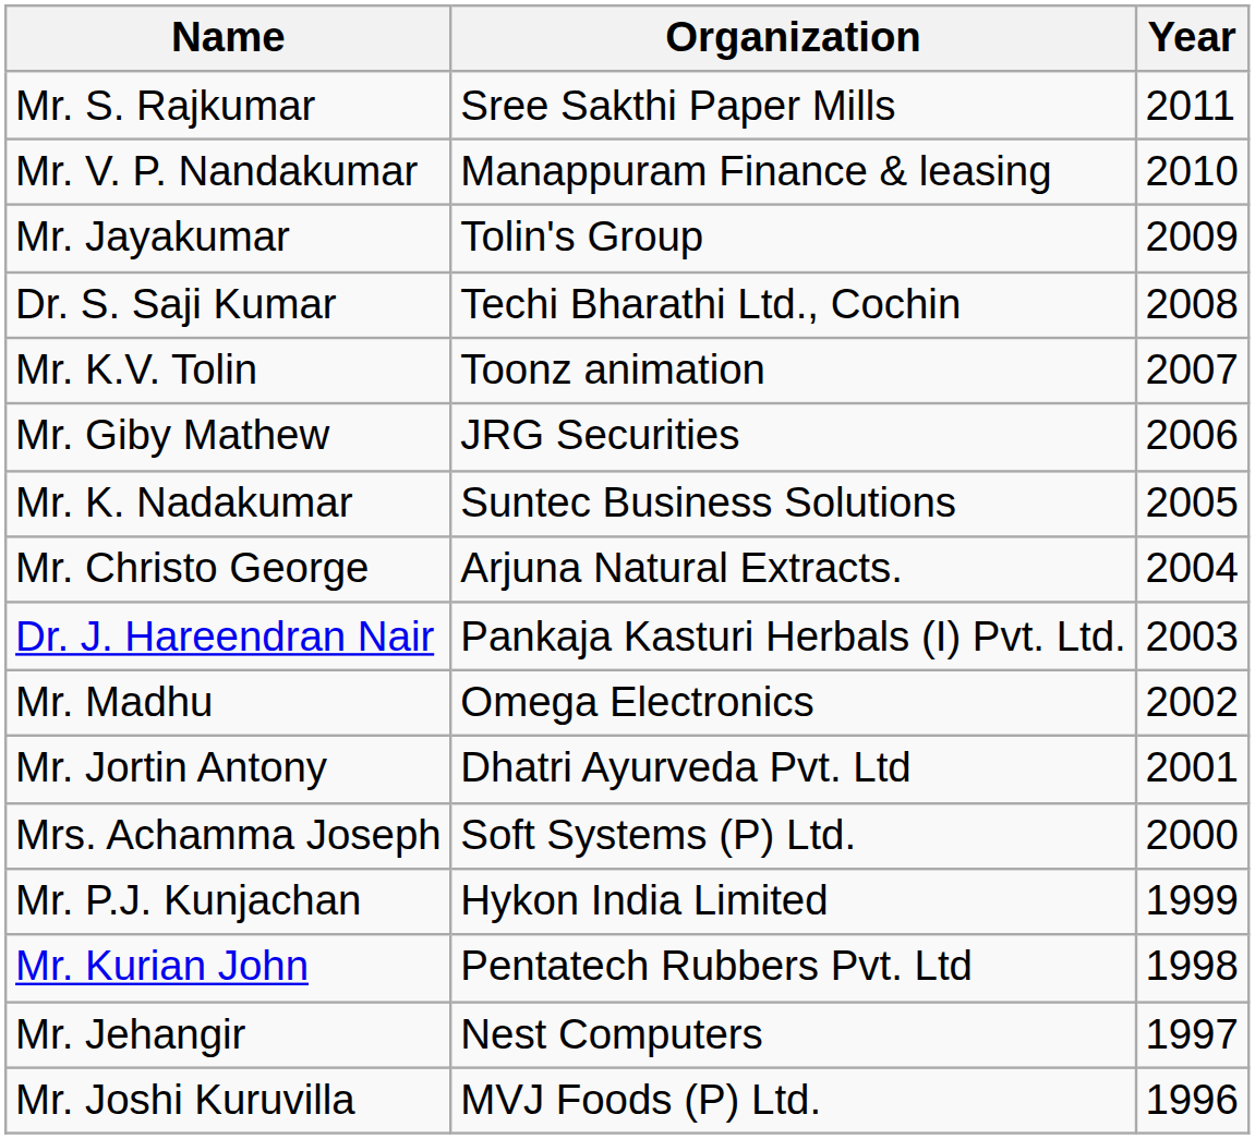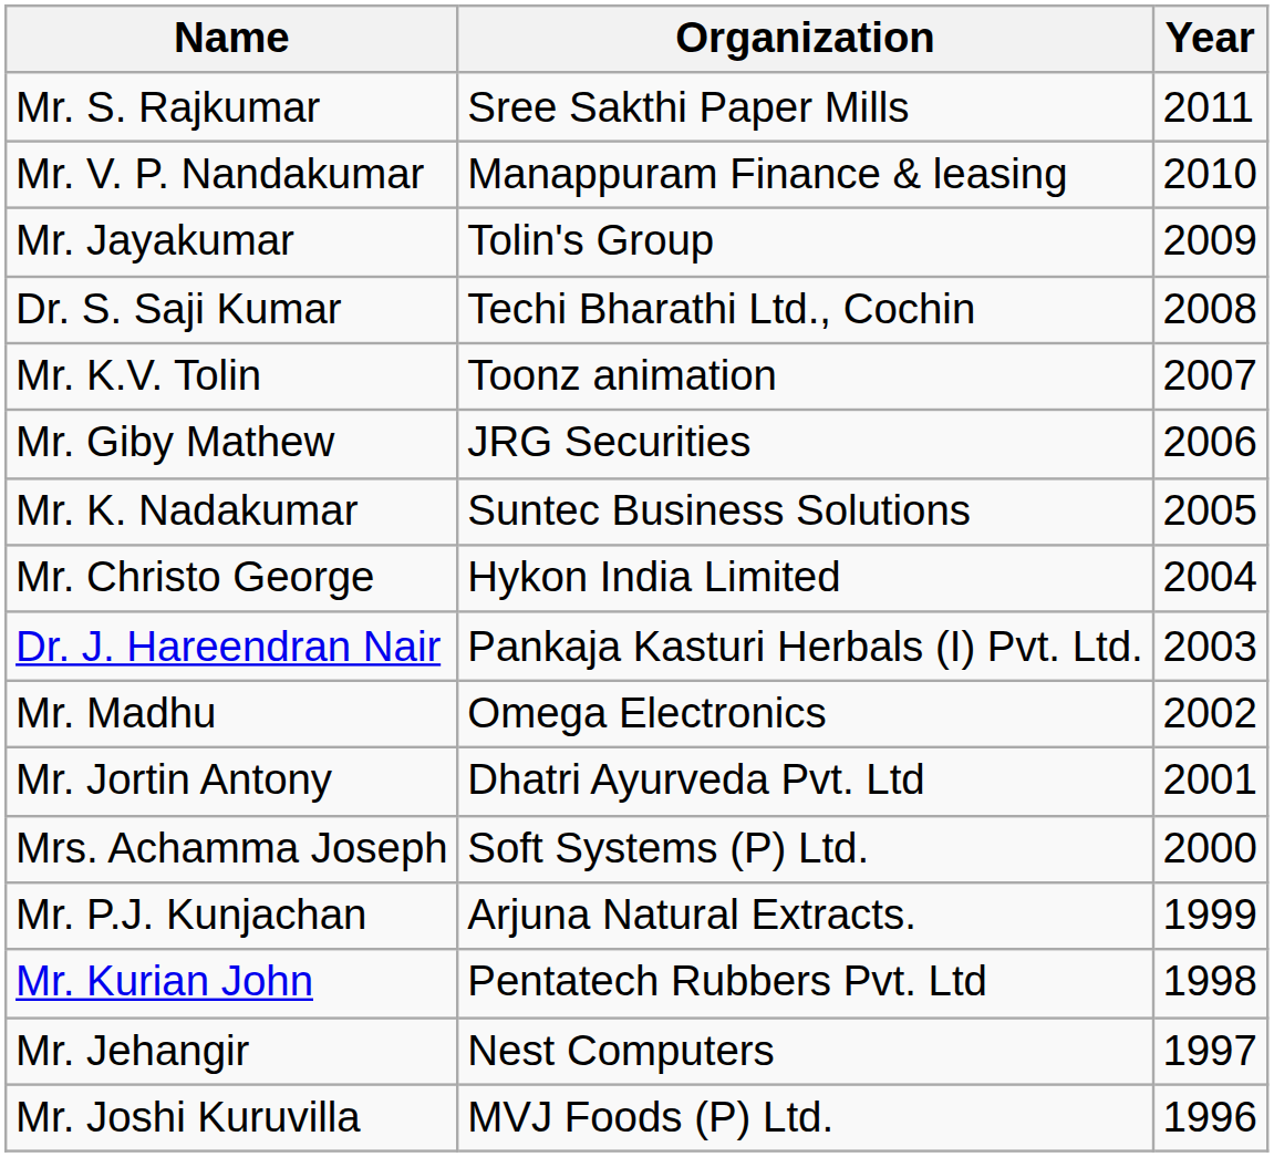 <table class="wikitable">
 <tr>
 <th>Name</th>
 <th>Organization</th>
 <th>Year</th>
 </tr>
 <tr>
 <td>Mr. S. Rajkumar</td>
 <td>Sree Sakthi Paper Mills</td>
 <td>2011</td>
 </tr>
 <tr>
 <td>Mr. V. P. Nandakumar</td>
 <td>Manappuram Finance & leasing</td>
 <td>2010</td>
 </tr>
 <tr>
 <td>Mr. Jayakumar</td>
 <td>Tolin's Group</td>
 <td>2009</td>
 </tr>
 <tr>
 <td>Dr. S. Saji Kumar</td>
 <td>Techi Bharathi Ltd., Cochin</td>
 <td>2008</td>
 </tr>
 <tr>
 <td>Mr. K.V. Tolin</td>
 <td>Toonz animation</td>
 <td>2007</td>
 </tr>
 <tr>
 <td>Mr. Giby Mathew</td>
 <td>JRG Securities</td>
 <td>2006</td>
 </tr>
 <tr>
 <td>Mr. K. Nadakumar</td>
 <td>Suntec Business Solutions</td>
 <td>2005</td>
 </tr>
 <tr>
 <td>Mr. Christo George</td>
-<td>Arjuna Natural Extracts.</td>
+<td>Hykon India Limited</td>
 <td>2004</td>
 </tr>
 <tr>
 <td><a href='#'>Dr. J. Hareendran Nair</a></td>
 <td>Pankaja Kasturi Herbals (I) Pvt. Ltd.</td>
 <td>2003</td>
 </tr>
 <tr>
 <td>Mr. Madhu</td>
 <td>Omega Electronics</td>
 <td>2002</td>
 </tr>
 <tr>
 <td>Mr. Jortin Antony</td>
 <td>Dhatri Ayurveda Pvt. Ltd</td>
 <td>2001</td>
 </tr>
 <tr>
 <td>Mrs. Achamma Joseph</td>
 <td>Soft Systems (P) Ltd.</td>
 <td>2000</td>
 </tr>
 <tr>
 <td>Mr. P.J. Kunjachan</td>
-<td>Hykon India Limited</td>
+<td>Arjuna Natural Extracts.</td>
 <td>1999</td>
 </tr>
 <tr>
 <td><a href='#'>Mr. Kurian John</a></td>
 <td>Pentatech Rubbers Pvt. Ltd</td>
 <td>1998</td>
 </tr>
 <tr>
 <td>Mr. Jehangir</td>
 <td>Nest Computers</td>
 <td>1997</td>
 </tr>
 <tr>
 <td>Mr. Joshi Kuruvilla</td>
 <td>MVJ Foods (P) Ltd.</td>
 <td>1996</td>
 </tr>
 </table>
